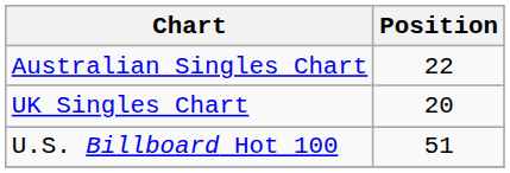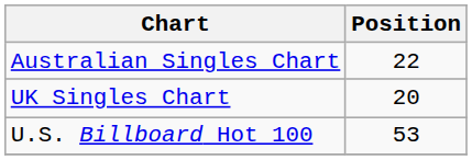 <table class="wikitable">
 <tr>
 <th>Chart</th>
 <th>Position</th>
 </tr>
 <tr>
 <td><a href='#'>Australian Singles Chart</a></td>
 <td align="center">22</td>
 </tr>
 <tr>
 <td><a href='#'>UK Singles Chart</a></td>
 <td align="center">20</td>
 </tr>
 <tr>
 <td>U.S. <a href='#'><em>Billboard</em> Hot 100</a></td>
-<td align="center">51</td>
+<td align="center">53</td>
 </tr>
 <tr>
 </tr>
 </table>
